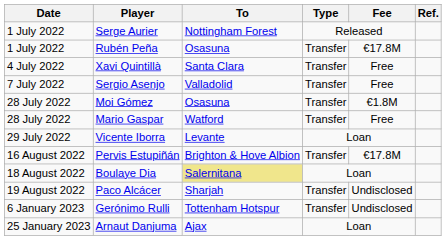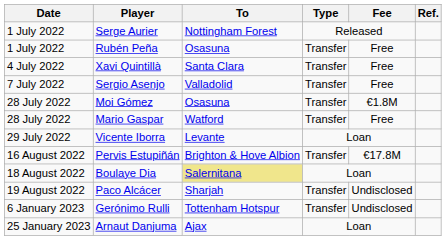 <table class="wikitable">
 <tr>
 <th>Date</th>
 <th>Player</th>
 <th>To</th>
 <th>Type</th>
 <th>Fee</th>
 <th>Ref.</th>
 </tr>
 <tr>
 <td>1 July 2022</td>
 <td> <a href='#'>Serge Aurier</a></td>
 <td> <a href='#'>Nottingham Forest</a></td>
 <td colspan="2" align=center>Released</td>
 <td align=center></td>
 </tr>
 <tr>
 <td>1 July 2022</td>
 <td> <a href='#'>Rubén Peña</a></td>
 <td><a href='#'>Osasuna</a></td>
 <td align=center>Transfer</td>
-<td align=center>€17.8M</td>
+<td align=center>Free</td>
 <td align=center></td>
 </tr>
 <tr>
 <td>4 July 2022</td>
 <td> <a href='#'>Xavi Quintillà</a></td>
 <td> <a href='#'>Santa Clara</a></td>
 <td align=center>Transfer</td>
 <td align=center>Free</td>
 <td align=center></td>
 </tr>
 <tr>
 <td>7 July 2022</td>
 <td> <a href='#'>Sergio Asenjo</a></td>
 <td><a href='#'>Valladolid</a></td>
 <td align=center>Transfer</td>
 <td align=center>Free</td>
 <td align=center></td>
 </tr>
 <tr>
 <td>28 July 2022</td>
 <td> <a href='#'>Moi Gómez</a></td>
 <td><a href='#'>Osasuna</a></td>
 <td align=center>Transfer</td>
 <td align=center>€1.8M</td>
 <td align=center></td>
 </tr>
 <tr>
 <td>28 July 2022</td>
 <td> <a href='#'>Mario Gaspar</a></td>
 <td> <a href='#'>Watford</a></td>
 <td align=center>Transfer</td>
 <td align=center>Free</td>
 <td align=center></td>
 </tr>
 <tr>
 <td>29 July 2022</td>
 <td> <a href='#'>Vicente Iborra</a></td>
 <td><a href='#'>Levante</a></td>
 <td colspan="2" align=center>Loan</td>
 <td align=center></td>
 </tr>
 <tr>
 <td>16 August 2022</td>
 <td> <a href='#'>Pervis Estupiñán</a></td>
 <td> <a href='#'>Brighton & Hove Albion</a></td>
 <td align=center>Transfer</td>
 <td align=center>€17.8M</td>
 <td align=center></td>
 </tr>
 <tr>
 <td>18 August 2022</td>
 <td> <a href='#'>Boulaye Dia</a></td>
 <td style="background: khaki;"> <a href='#'>Salernitana</a></td>
 <td colspan="2" align=center>Loan</td>
 <td align=center></td>
 </tr>
 <tr>
 <td>19 August 2022</td>
 <td> <a href='#'>Paco Alcácer</a></td>
 <td> <a href='#'>Sharjah</a></td>
 <td align=center>Transfer</td>
 <td align=center>Undisclosed</td>
 <td align=center></td>
 </tr>
 <tr>
 <td>6 January 2023</td>
 <td> <a href='#'>Gerónimo Rulli</a></td>
 <td> <a href='#'>Tottenham Hotspur</a></td>
 <td align=center>Transfer</td>
 <td align=center>Undisclosed</td>
 <td align=center></td>
 </tr>
 <tr>
 <td>25 January 2023</td>
 <td> <a href='#'>Arnaut Danjuma</a></td>
 <td> <a href='#'>Ajax</a></td>
 <td colspan="2" align=center>Loan</td>
 <td align=center></td>
 </tr>
 </table>
